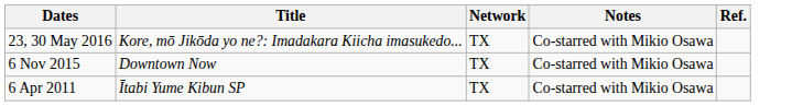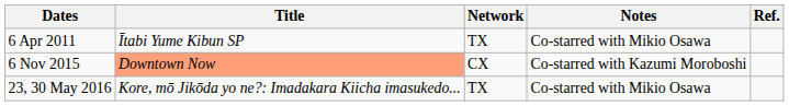 <table class="wikitable">
 <tr>
 <th>Dates</th>
 <th>Title</th>
 <th>Network</th>
 <th>Notes</th>
 <th>Ref.</th>
 </tr>
 <tr>
+<td>6 Apr 2011</td>
+<td><em>Ītabi Yume Kibun SP</em></td>
+<td>TX</td>
+<td>Co-starred with Mikio Osawa</td>
+<td></td>
+</tr>
+<tr>
+<td>6 Nov 2015</td>
+<td style="background: lightsalmon;"><em>Downtown Now</em></td>
+<td>CX</td>
+<td>Co-starred with Kazumi Moroboshi</td>
+<td></td>
+</tr>
+<tr>
 <td>23, 30 May 2016</td>
 <td><em>Kore, mō Jikōda yo ne?: Imadakara Kiicha imasukedo...</em></td>
 <td>TX</td>
 <td>Co-starred with Mikio Osawa</td>
 <td></td>
 </tr>
-<tr>
-<td>6 Nov 2015</td>
-<td><em>Downtown Now</em></td>
-<td>TX</td>
-<td>Co-starred with Mikio Osawa</td>
-<td></td>
-</tr>
-<tr>
-<td>6 Apr 2011</td>
-<td><em>Ītabi Yume Kibun SP</em></td>
-<td>TX</td>
-<td>Co-starred with Mikio Osawa</td>
-<td></td>
-</tr>
 </table>
